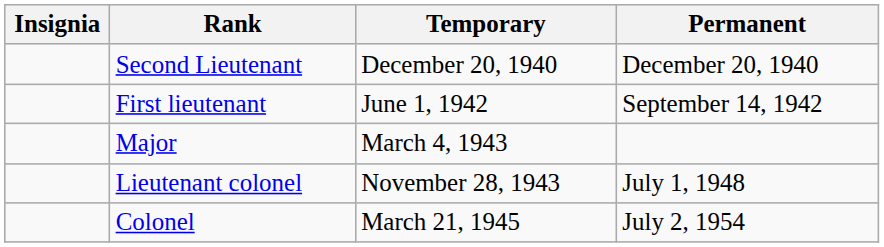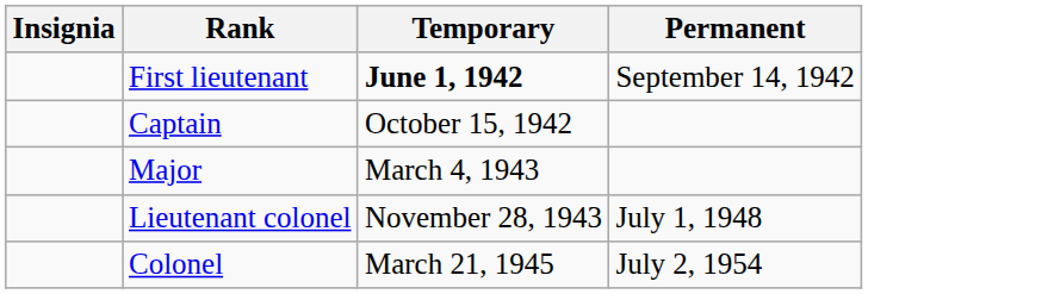 <table class="wikitable" border="1" |>
 <tr>
 <th>Insignia</th>
 <th>Rank</th>
 <th>Temporary</th>
 <th>Permanent</th>
 </tr>
 <tr>
-<td align="center" width="60pt"></td>
-<td width="150pt"><a href='#'>Second Lieutenant</a></td>
-<td width="160pt">December 20, 1940</td>
-<td width="160pt">December 20, 1940</td>
+<td align="center"></td>
+<td><a href='#'>First lieutenant</a></td>
+<td><strong>June 1, 1942</strong></td>
+<td>September 14, 1942</td>
 </tr>
 <tr>
 <td align="center"></td>
-<td><a href='#'>First lieutenant</a></td>
-<td>June 1, 1942</td>
-<td>September 14, 1942</td>
+<td><a href='#'>Captain</a></td>
+<td>October 15, 1942</td>
+<td></td>
 </tr>
 <tr>
 <td align="center"></td>
 <td><a href='#'>Major</a></td>
 <td>March 4, 1943</td>
 <td></td>
 </tr>
 <tr>
 <td align="center"></td>
 <td><a href='#'>Lieutenant colonel</a></td>
 <td>November 28, 1943</td>
 <td>July 1, 1948</td>
 </tr>
 <tr>
 <td align="center"></td>
 <td><a href='#'>Colonel</a></td>
 <td>March 21, 1945</td>
 <td>July 2, 1954</td>
 </tr>
 </table>
